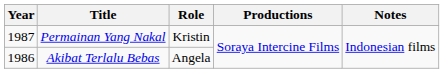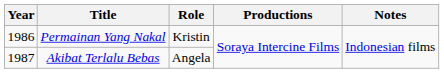 <table class="wikitable" style="text-align: center;">
 <tr>
 <th>Year</th>
 <th>Title</th>
 <th>Role</th>
 <th>Productions</th>
 <th>Notes</th>
 </tr>
 <tr>
-<td>1987</td>
+<td>1986</td>
 <td><em><a href='#'>Permainan Yang Nakal</a></em></td>
 <td>Kristin</td>
 <td rowspan="2"><a href='#'>Soraya Intercine Films</a></td>
 <td rowspan="2"><a href='#'>Indonesian</a> films</td>
 </tr>
 <tr>
-<td>1986</td>
+<td>1987</td>
 <td><em><a href='#'>Akibat Terlalu Bebas</a></em></td>
 <td>Angela</td>
 </tr>
 </table>
